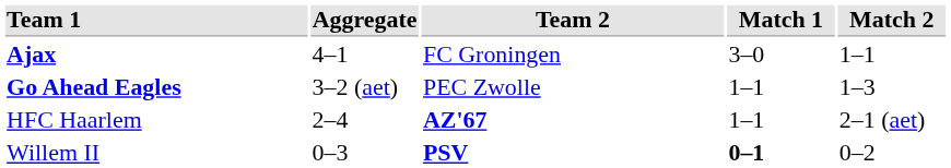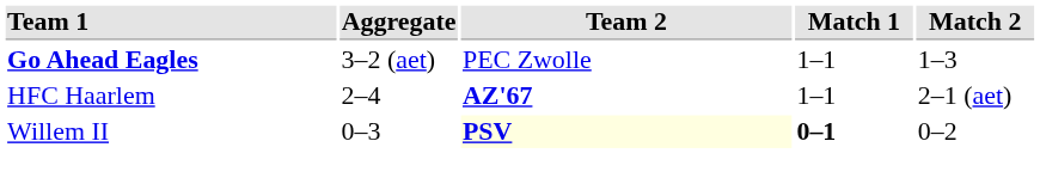 <table>
 <tr bgcolor="#E4E4E4">
 <th style="border-bottom:1px solid #AAAAAA" width="200" align="left">Team 1</th>
 <th style="border-bottom:1px solid #AAAAAA" width="70" align="center">Aggregate</th>
 <th style="border-bottom:1px solid #AAAAAA" width="200">Team 2</th>
 <th style="border-bottom:1px solid #AAAAAA" width="70" align="center">Match 1</th>
 <th style="border-bottom:1px solid #AAAAAA" width="70" align="center">Match 2</th>
-</tr>
-<tr>
-<td><strong><a href='#'>Ajax</a></strong></td>
-<td>4–1</td>
-<td><a href='#'>FC Groningen</a></td>
-<td>3–0</td>
-<td>1–1</td>
 </tr>
 <tr>
 <td><strong><a href='#'>Go Ahead Eagles</a></strong></td>
 <td>3–2 (<a href='#'>aet</a>)</td>
 <td><a href='#'>PEC Zwolle</a></td>
 <td>1–1</td>
 <td>1–3</td>
 </tr>
 <tr>
 <td><a href='#'>HFC Haarlem</a></td>
 <td>2–4</td>
 <td><strong><a href='#'>AZ'67</a></strong></td>
 <td>1–1</td>
 <td>2–1 (<a href='#'>aet</a>)</td>
 </tr>
 <tr>
 <td><a href='#'>Willem II</a></td>
 <td>0–3</td>
-<td><strong><a href='#'>PSV</a></strong></td>
+<td style="background: lightyellow;"><strong><a href='#'>PSV</a></strong></td>
 <td><strong>0–1</strong></td>
 <td>0–2</td>
 </tr>
 </table>
